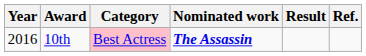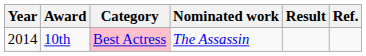 <table class="wikitable">
 <tr>
 <th>Year</th>
 <th>Award</th>
 <th>Category</th>
 <th>Nominated work</th>
 <th>Result</th>
 <th>Ref.</th>
 </tr>
 <tr>
-<td>2016</td>
+<td>2014</td>
 <td><a href='#'>10th</a></td>
 <td style="background: pink;"><a href='#'>Best Actress</a></td>
-<td><strong><em><a href='#'>The Assassin</a></em></strong></td>
+<td><em><a href='#'>The Assassin</a></em></td>
 <td></td>
 <td></td>
 </tr>
 </table>
